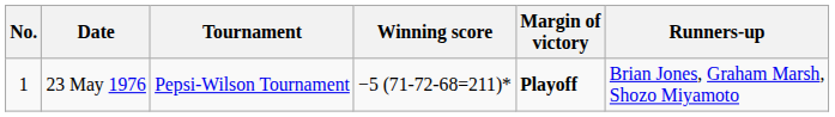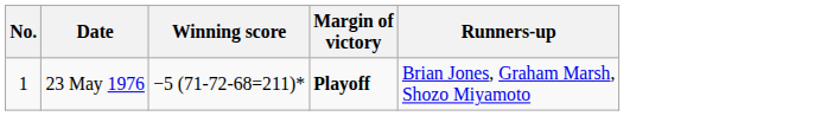 <table class="wikitable" style="font-size:95%;">
 <tr>
 <th>No.</th>
 <th>Date</th>
-<th>Tournament</th>
 <th>Winning score</th>
 <th>Margin of<br>victory</th>
 <th>Runners-up</th>
 </tr>
 <tr>
 <td align=center>1</td>
 <td align=right>23 May <a href='#'>1976</a></td>
-<td><a href='#'>Pepsi-Wilson Tournament</a></td>
 <td>−5 (71-72-68=211)*</td>
 <td><strong>Playoff</strong></td>
 <td> <a href='#'>Brian Jones</a>,  <a href='#'>Graham Marsh</a>,<br> <a href='#'>Shozo Miyamoto</a></td>
 </tr>
 </table>
